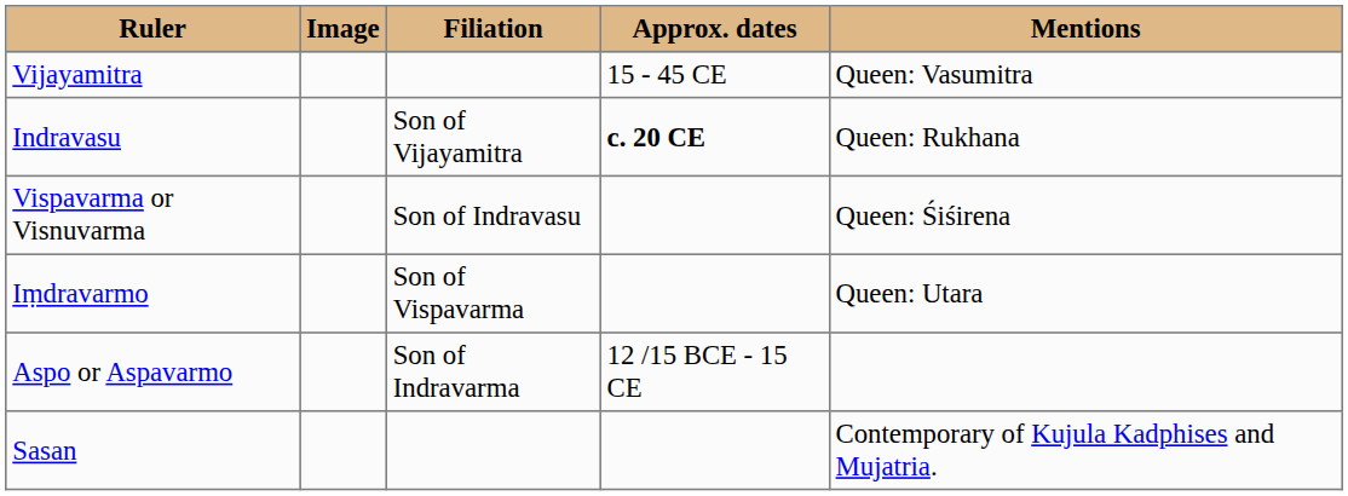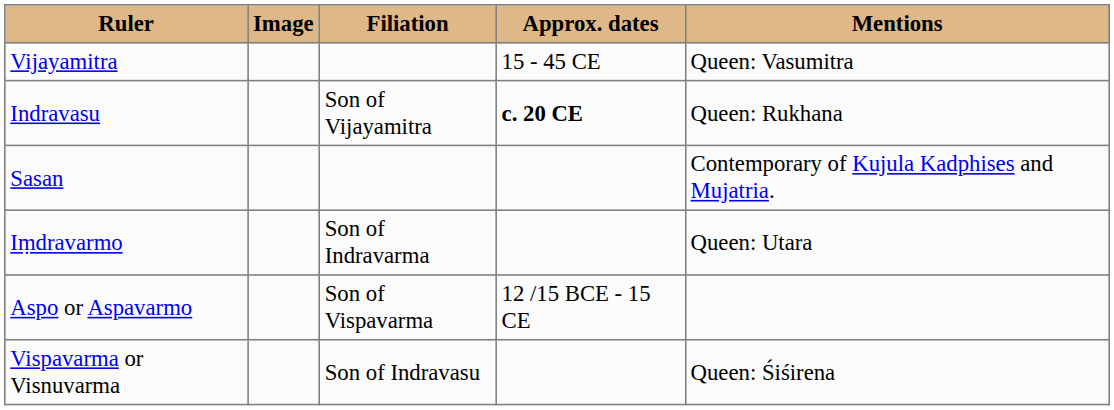 <table class="nowraplinks" cellspacing="0" cellpadding="3" width="700px" rules="all" style="background:#fbfbfb; border-style: solid; border-width: 1px; font-size:90%; empty-cells:show; border-collapse:collapse">
 <tr bgcolor="#DEB887">
 <th>Ruler</th>
 <th>Image</th>
 <th>Filiation</th>
 <th>Approx. dates</th>
 <th>Mentions</th>
 </tr>
 <tr>
 <td><a href='#'>Vijayamitra</a></td>
 <td></td>
 <td></td>
 <td>15 - 45 CE</td>
 <td>Queen: Vasumitra</td>
 </tr>
 <tr>
 <td><a href='#'>Indravasu</a></td>
 <td></td>
 <td>Son of Vijayamitra</td>
 <td><strong>c. 20 CE</strong></td>
 <td>Queen: Rukhana</td>
 </tr>
 <tr>
+<td><a href='#'>Sasan</a></td>
+<td></td>
+<td></td>
+<td></td>
+<td>Contemporary of <a href='#'>Kujula Kadphises</a> and <a href='#'>Mujatria</a>.</td>
+</tr>
+<tr>
+<td><a href='#'>Iṃdravarmo</a></td>
+<td></td>
+<td>Son of Indravarma</td>
+<td></td>
+<td>Queen: Utara</td>
+</tr>
+<tr>
+<td><a href='#'>Aspo</a> or <a href='#'>Aspavarmo</a></td>
+<td></td>
+<td>Son of Vispavarma</td>
+<td>12 /15 BCE - 15 CE</td>
+<td></td>
+</tr>
+<tr>
 <td><a href='#'>Vispavarma</a> or Visnuvarma</td>
 <td></td>
 <td>Son of Indravasu</td>
 <td></td>
 <td>Queen: Śiśirena</td>
 </tr>
-<tr>
-<td><a href='#'>Iṃdravarmo</a></td>
-<td></td>
-<td>Son of Vispavarma</td>
-<td></td>
-<td>Queen: Utara</td>
-</tr>
-<tr>
-<td><a href='#'>Aspo</a> or <a href='#'>Aspavarmo</a></td>
-<td></td>
-<td>Son of Indravarma</td>
-<td>12 /15 BCE - 15 CE</td>
-<td></td>
-</tr>
-<tr>
-<td><a href='#'>Sasan</a></td>
-<td></td>
-<td></td>
-<td></td>
-<td>Contemporary of <a href='#'>Kujula Kadphises</a> and <a href='#'>Mujatria</a>.</td>
-</tr>
 </table>
